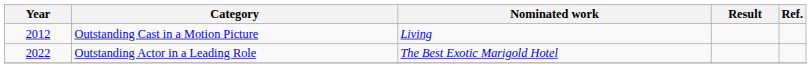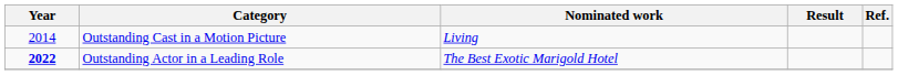 <table class=wikitable>
 <tr>
 <th scope="col" style="width:5em;">Year</th>
 <th scope="col" style="width:26em;">Category</th>
 <th scope="col" style="width:25em;">Nominated work</th>
 <th scope="col" style="width:5em;">Result</th>
 <th>Ref.</th>
 </tr>
 <tr>
-<td style="text-align:center;"><a href='#'>2012</a></td>
+<td style="text-align:center;"><a href='#'>2014</a></td>
 <td><a href='#'>Outstanding Cast in a Motion Picture</a></td>
 <td><em><a href='#'>Living</a></em></td>
 <td></td>
 <td style="text-align:center;"></td>
 </tr>
 <tr>
-<td style="text-align:center;"><a href='#'>2022</a></td>
+<td style="text-align:center;"><strong><a href='#'>2022</a></strong></td>
 <td><a href='#'>Outstanding Actor in a Leading Role</a></td>
 <td><em><a href='#'>The Best Exotic Marigold Hotel</a></em></td>
 <td></td>
 <td style="text-align:center;"></td>
 </tr>
 <tr>
 </tr>
 </table>
